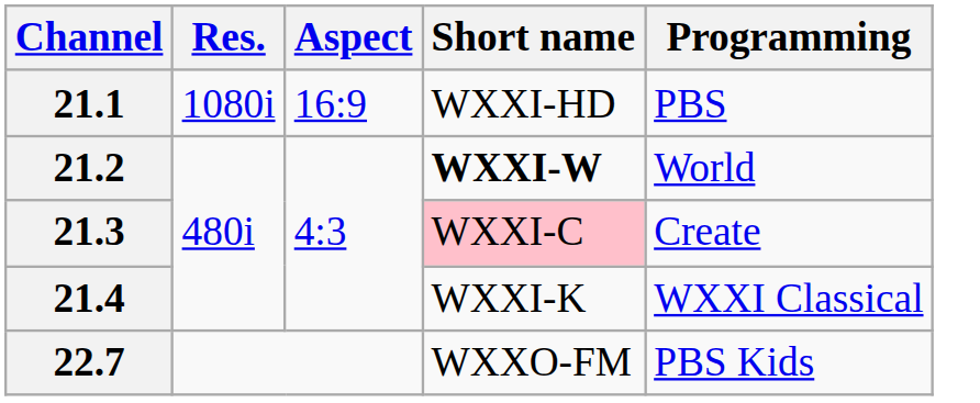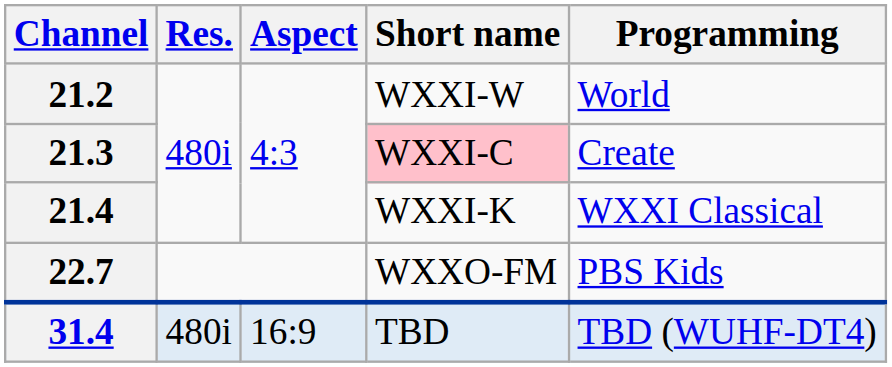 <table class="wikitable">
 <tr>
 <th scope = "col"><a href='#'>Channel</a></th>
 <th scope = "col"><a href='#'>Res.</a></th>
 <th scope = "col"><a href='#'>Aspect</a></th>
 <th scope = "col">Short name</th>
 <th scope = "col">Programming</th>
 </tr>
 <tr>
-<th scope = "row">21.1</th>
-<td><a href='#'>1080i</a></td>
-<td><a href='#'>16:9</a></td>
-<td>WXXI-HD</td>
-<td><a href='#'>PBS</a></td>
-</tr>
-<tr>
 <th scope = "row">21.2</th>
 <td rowspan=3><a href='#'>480i</a></td>
 <td rowspan=3><a href='#'>4:3</a></td>
-<td><strong>WXXI-W</strong></td>
+<td>WXXI-W</td>
 <td><a href='#'>World</a></td>
 </tr>
 <tr>
 <th scope = "row">21.3</th>
 <td style="background: pink;">WXXI-C</td>
 <td><a href='#'>Create</a></td>
 </tr>
 <tr>
 <th scope = "row">21.4</th>
 <td>WXXI-K</td>
 <td><a href='#'>WXXI Classical</a><br></td>
 </tr>
 <tr>
 <th scope = "row">22.7</th>
 <td colspan=2></td>
 <td>WXXO-FM</td>
 <td><a href='#'>PBS Kids</a></td>
 </tr>
+<tr style="background-color:#DFEBF6; border-top: 2px solid #003399;">
+<th scope = "row"><a href='#'>31.4</a></th>
+<td>480i</td>
+<td>16:9</td>
+<td>TBD</td>
+<td><a href='#'>TBD</a> (<a href='#'>WUHF-DT4</a>)</td>
+</tr>
 </table>
